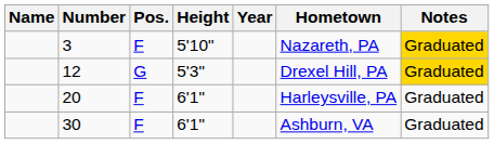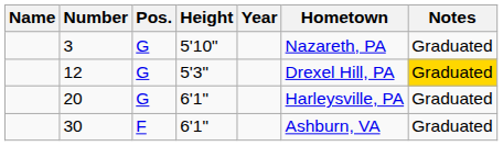 <table class="wikitable sortable" border="1">
 <tr>
 <th>Name</th>
 <th>Number</th>
 <th>Pos.</th>
 <th>Height</th>
 <th>Year</th>
 <th>Hometown</th>
 <th class="unsortable">Notes</th>
 </tr>
 <tr>
 <td></td>
 <td>3</td>
-<td><a href='#'>F</a></td>
+<td><a href='#'>G</a></td>
 <td>5'10"</td>
 <td></td>
 <td><a href='#'>Nazareth, PA</a></td>
-<td style="background: gold;">Graduated</td>
+<td>Graduated</td>
 </tr>
 <tr>
 <td></td>
 <td>12</td>
 <td><a href='#'>G</a></td>
 <td>5'3"</td>
 <td></td>
 <td><a href='#'>Drexel Hill, PA</a></td>
 <td style="background: gold;">Graduated</td>
 </tr>
 <tr>
 <td></td>
 <td>20</td>
-<td><a href='#'>F</a></td>
+<td><a href='#'>G</a></td>
 <td>6'1"</td>
 <td></td>
 <td><a href='#'>Harleysville, PA</a></td>
 <td>Graduated</td>
 </tr>
 <tr>
 <td></td>
 <td>30</td>
 <td><a href='#'>F</a></td>
 <td>6'1"</td>
 <td></td>
 <td><a href='#'>Ashburn, VA</a></td>
 <td>Graduated</td>
 </tr>
 </table>
